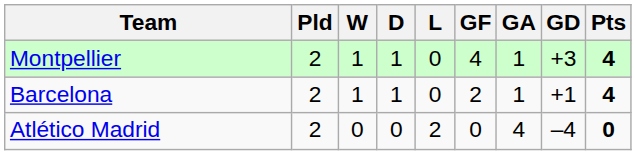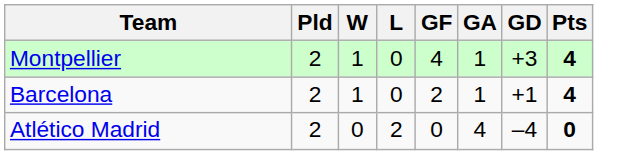 <table class="wikitable" style="text-align: center;">
 <tr>
 <th width=195>Team</th>
 <th width=20>Pld</th>
 <th width=20>W</th>
-<th width=20>D</th>
 <th width=20>L</th>
 <th width=20>GF</th>
 <th width=20>GA</th>
 <th width=20>GD</th>
 <th width=20>Pts</th>
 </tr>
 <tr align="center" style="background:#ccffcc;">
 <td align="left"> <a href='#'>Montpellier</a></td>
 <td>2</td>
-<td>1</td>
 <td>1</td>
 <td>0</td>
 <td>4</td>
 <td>1</td>
 <td>+3</td>
 <td><strong>4</strong></td>
 </tr>
 <tr align="center">
 <td align="left"> <a href='#'>Barcelona</a></td>
 <td>2</td>
 <td>1</td>
-<td>1</td>
 <td>0</td>
 <td>2</td>
 <td>1</td>
 <td>+1</td>
 <td><strong>4</strong></td>
 </tr>
 <tr align="center">
 <td align="left"> <a href='#'>Atlético Madrid</a></td>
 <td>2</td>
 <td>0</td>
-<td>0</td>
 <td>2</td>
 <td>0</td>
 <td>4</td>
 <td>–4</td>
 <td><strong>0</strong></td>
 </tr>
 </table>
